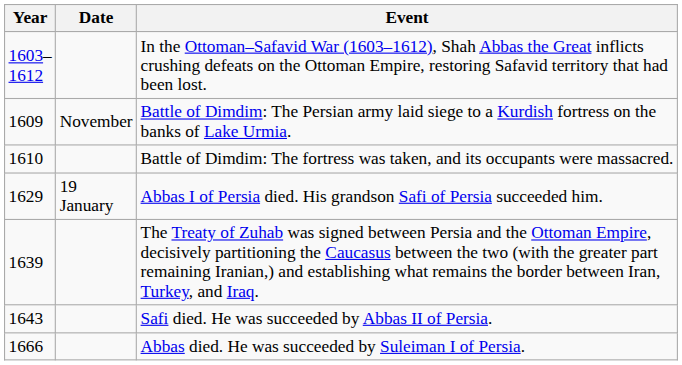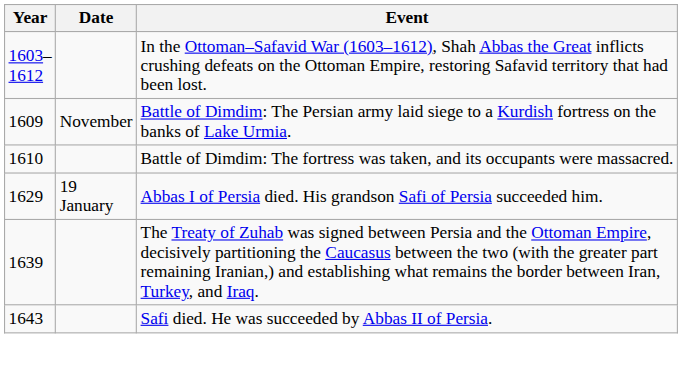 <table class="wikitable" width="100%">
 <tr>
 <th style="width:6%">Year</th>
 <th style="width:10%">Date</th>
 <th>Event</th>
 </tr>
 <tr>
 <td><a href='#'>1603</a>–<a href='#'>1612</a></td>
 <td></td>
 <td>In the <a href='#'>Ottoman–Safavid War (1603–1612)</a>, Shah <a href='#'>Abbas the Great</a> inflicts crushing defeats on the Ottoman Empire, restoring Safavid territory that had been lost.</td>
 </tr>
 <tr>
 <td>1609</td>
 <td>November</td>
 <td><a href='#'>Battle of Dimdim</a>: The Persian army laid siege to a <a href='#'>Kurdish</a> fortress on the banks of <a href='#'>Lake Urmia</a>.</td>
 </tr>
 <tr>
 <td>1610</td>
 <td></td>
 <td>Battle of Dimdim: The fortress was taken, and its occupants were massacred.</td>
 </tr>
 <tr>
 <td>1629</td>
 <td>19 January</td>
 <td><a href='#'>Abbas I of Persia</a> died.  His grandson <a href='#'>Safi of Persia</a> succeeded him.</td>
 </tr>
 <tr>
 <td>1639</td>
 <td></td>
 <td>The <a href='#'>Treaty of Zuhab</a> was signed between Persia and the <a href='#'>Ottoman Empire</a>, decisively partitioning the <a href='#'>Caucasus</a> between the two (with the greater part remaining Iranian,) and establishing what remains the border between Iran, <a href='#'>Turkey</a>, and <a href='#'>Iraq</a>.</td>
 </tr>
 <tr>
 <td>1643</td>
 <td></td>
 <td><a href='#'>Safi</a> died.  He was succeeded by <a href='#'>Abbas II of Persia</a>.</td>
 </tr>
-<tr>
-<td>1666</td>
-<td></td>
-<td><a href='#'>Abbas</a> died.  He was succeeded by <a href='#'>Suleiman I of Persia</a>.</td>
-</tr>
 </table>
